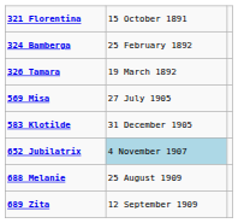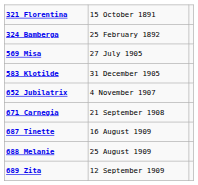 <table class="wikitable" style="font-size: 89%; float: left; width: 26em; margin-right: 1em; height: 280px">
 <tr>
 <td><strong><a href='#'>321 Florentina</a></strong></td>
 <td>15 October 1891</td>
 <td></td>
 </tr>
 <tr>
 <td><strong><a href='#'>324 Bamberga</a></strong></td>
 <td>25 February 1892</td>
-<td></td>
-</tr>
-<tr>
-<td><strong><a href='#'>326 Tamara</a></strong></td>
-<td>19 March 1892</td>
 <td></td>
 </tr>
 <tr>
 <td><strong><a href='#'>569 Misa</a></strong></td>
 <td>27 July 1905</td>
 <td></td>
 </tr>
 <tr>
 <td><strong><a href='#'>583 Klotilde</a></strong></td>
 <td>31 December 1905</td>
 <td></td>
 </tr>
 <tr>
 <td><strong><a href='#'>652 Jubilatrix</a></strong></td>
-<td style="background: lightblue;">4 November 1907</td>
+<td>4 November 1907</td>
+<td></td>
+</tr>
+<tr>
+<td><strong><a href='#'>671 Carnegia</a></strong></td>
+<td>21 September 1908</td>
+<td></td>
+</tr>
+<tr>
+<td><strong><a href='#'>687 Tinette</a></strong></td>
+<td>16 August 1909</td>
 <td></td>
 </tr>
 <tr>
 <td><strong><a href='#'>688 Melanie</a></strong></td>
 <td>25 August 1909</td>
 <td></td>
 </tr>
 <tr>
 <td><strong><a href='#'>689 Zita</a></strong></td>
 <td>12 September 1909</td>
 <td></td>
 </tr>
 </table>
